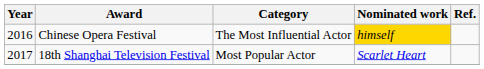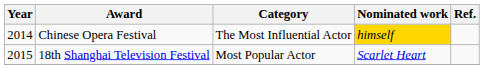 <table class="wikitable">
 <tr>
 <th>Year</th>
 <th>Award</th>
 <th>Category</th>
 <th>Nominated work</th>
 <th>Ref.</th>
 </tr>
 <tr>
-<td>2016</td>
+<td>2014</td>
 <td>Chinese Opera Festival</td>
 <td>The Most Influential Actor</td>
 <td style="background: gold;"><em>himself</em></td>
 <td></td>
 </tr>
 <tr>
-<td>2017</td>
+<td>2015</td>
 <td>18th <a href='#'>Shanghai Television Festival</a></td>
 <td>Most Popular Actor</td>
 <td><em><a href='#'>Scarlet Heart</a></em></td>
 <td></td>
 </tr>
 <tr>
 </tr>
 </table>
